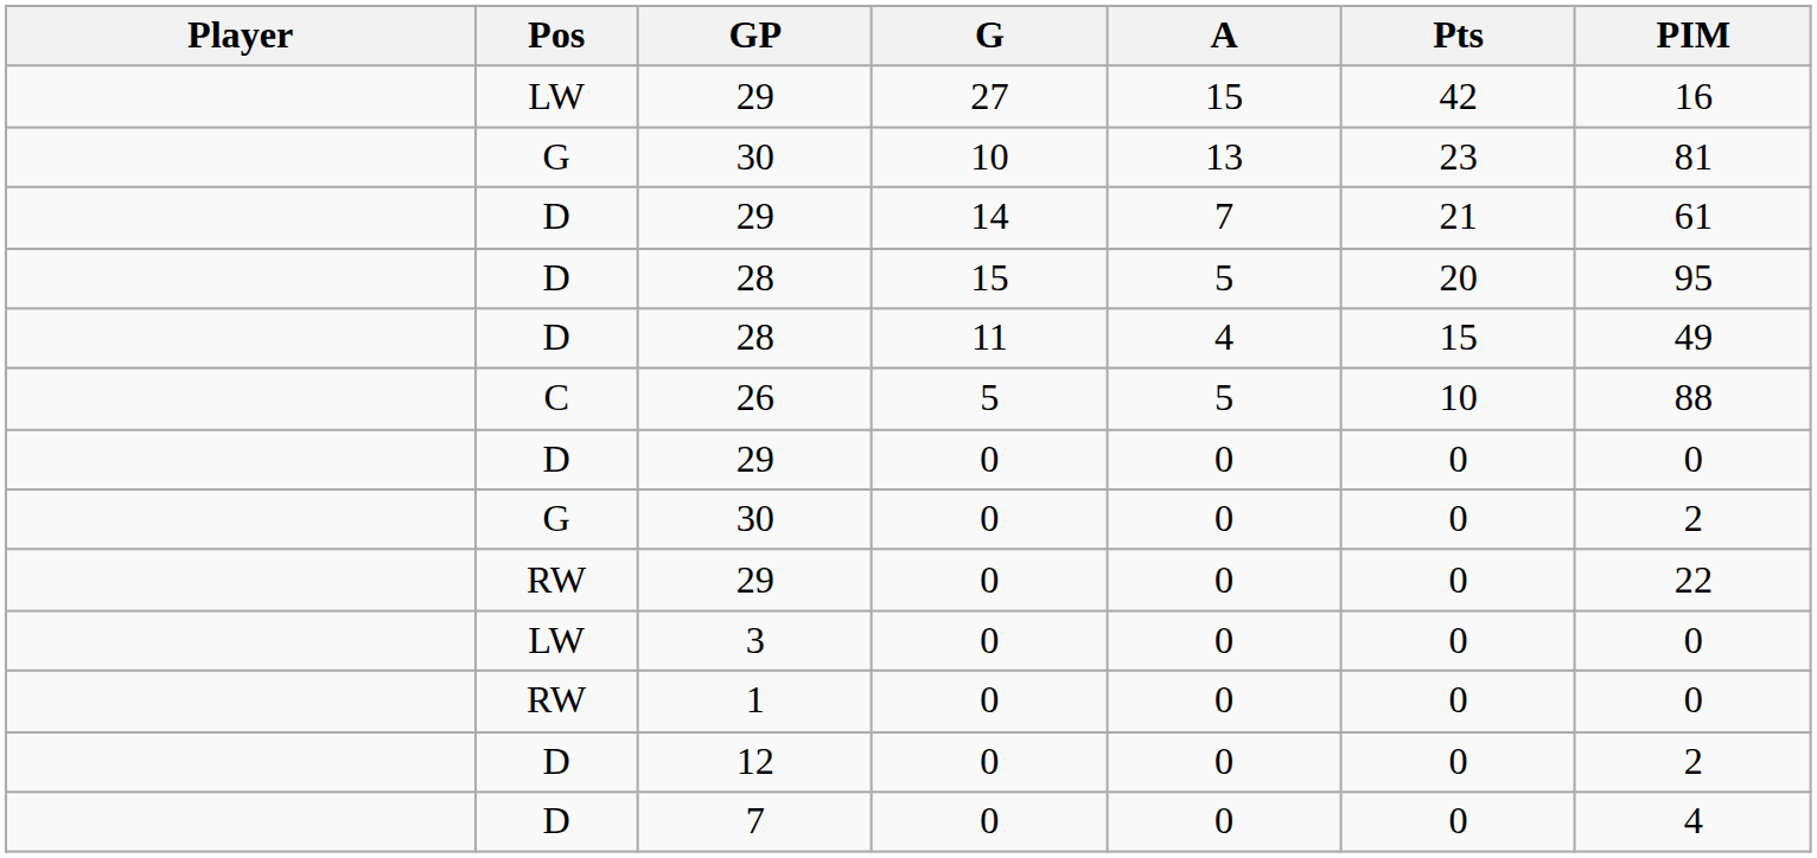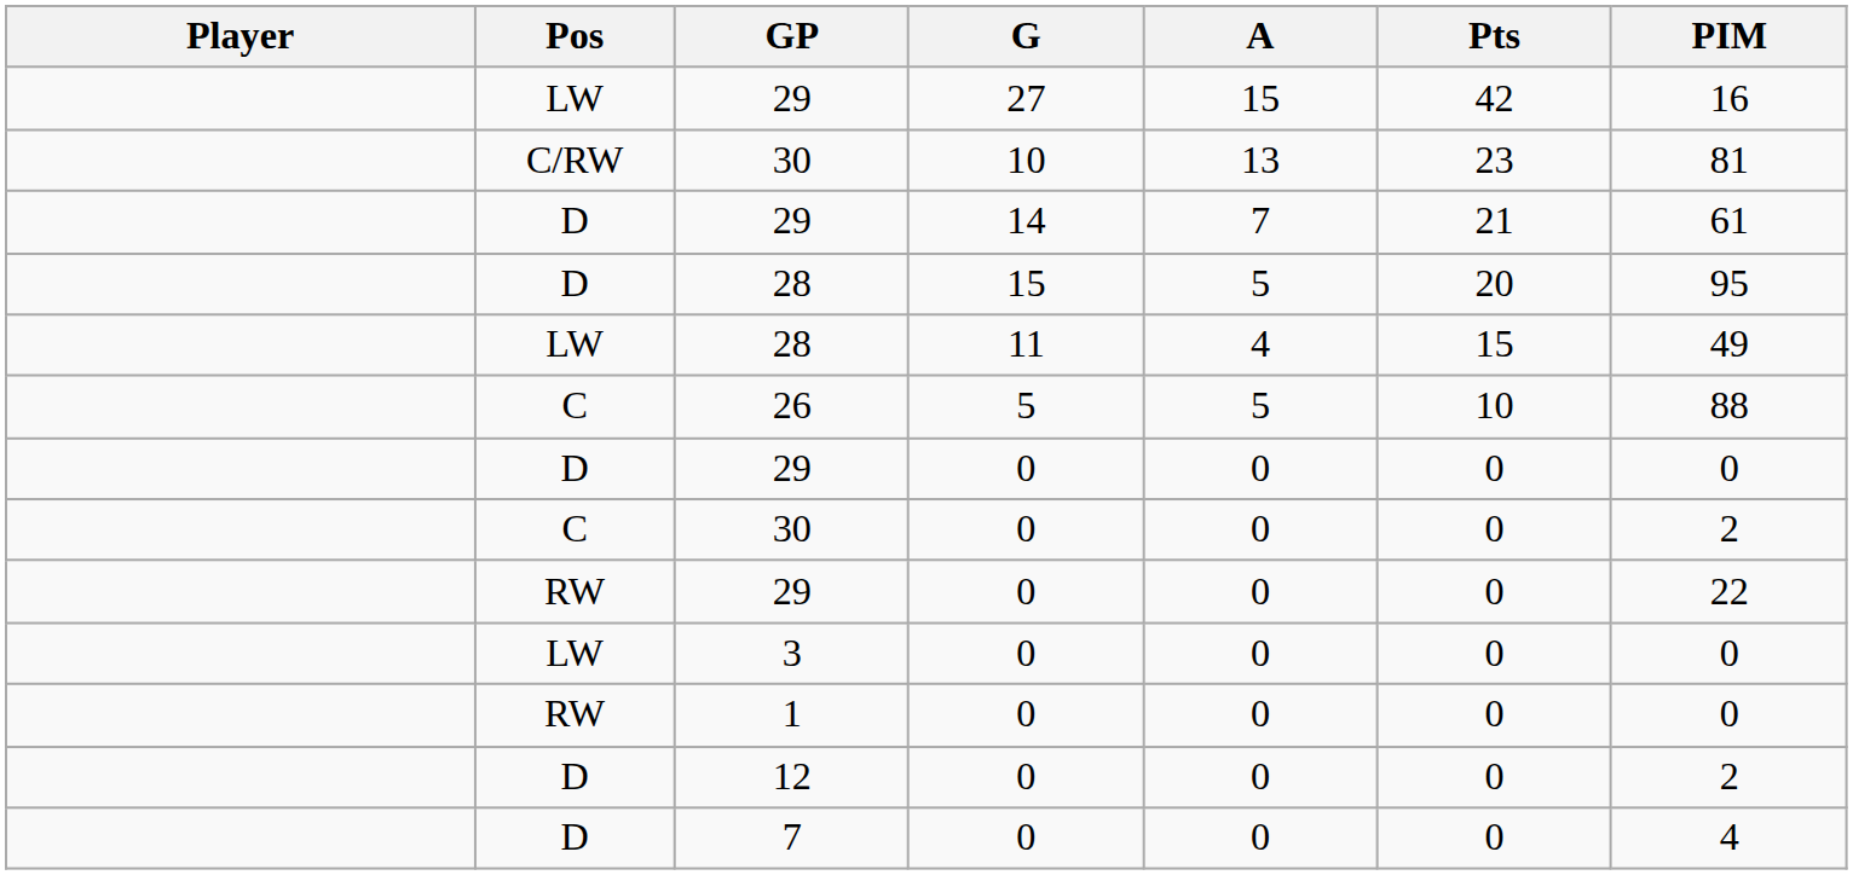 <table class="wikitable sortable" width="60%">
 <tr ALIGN="center">
 <th bgcolor="#DDDDFF" width="10%">Player</th>
 <th bgcolor="#DDDDFF" width="3%" title="Position">Pos</th>
 <th bgcolor="#DDDDFF" width="5%" title="Games played">GP</th>
 <th bgcolor="#DDDDFF" width="5%" title="Goals">G</th>
 <th bgcolor="#DDDDFF" width="5%" title="Assists">A</th>
 <th bgcolor="#DDDDFF" width="5%" title="Points">Pts</th>
 <th bgcolor="#DDDDFF" width="5%" title="Penalties in Minutes">PIM</th>
 </tr>
 <tr align="center">
 <td align="right"></td>
 <td>LW</td>
 <td>29</td>
 <td>27</td>
 <td>15</td>
 <td>42</td>
 <td>16</td>
 </tr>
 <tr align="center">
 <td align="right"></td>
-<td>G</td>
+<td>C/RW</td>
 <td>30</td>
 <td>10</td>
 <td>13</td>
 <td>23</td>
 <td>81</td>
 </tr>
 <tr align="center">
 <td align="right"></td>
 <td>D</td>
 <td>29</td>
 <td>14</td>
 <td>7</td>
 <td>21</td>
 <td>61</td>
 </tr>
 <tr align="center">
 <td align="right"></td>
 <td>D</td>
 <td>28</td>
 <td>15</td>
 <td>5</td>
 <td>20</td>
 <td>95</td>
 </tr>
 <tr align="center">
 <td align="right"></td>
-<td>D</td>
+<td>LW</td>
 <td>28</td>
 <td>11</td>
 <td>4</td>
 <td>15</td>
 <td>49</td>
 </tr>
 <tr align="center">
 <td align="right"></td>
 <td>C</td>
 <td>26</td>
 <td>5</td>
 <td>5</td>
 <td>10</td>
 <td>88</td>
 </tr>
 <tr align="center">
 <td align="right"></td>
 <td>D</td>
 <td>29</td>
 <td>0</td>
 <td>0</td>
 <td>0</td>
 <td>0</td>
 </tr>
 <tr align="center">
 <td align="right"></td>
-<td>G</td>
+<td>C</td>
 <td>30</td>
 <td>0</td>
 <td>0</td>
 <td>0</td>
 <td>2</td>
 </tr>
 <tr align="center">
 <td align="right"></td>
 <td>RW</td>
 <td>29</td>
 <td>0</td>
 <td>0</td>
 <td>0</td>
 <td>22</td>
 </tr>
 <tr align="center">
 <td align="right"></td>
 <td>LW</td>
 <td>3</td>
 <td>0</td>
 <td>0</td>
 <td>0</td>
 <td>0</td>
 </tr>
 <tr align="center">
 <td align="right"></td>
 <td>RW</td>
 <td>1</td>
 <td>0</td>
 <td>0</td>
 <td>0</td>
 <td>0</td>
 </tr>
 <tr align="center">
 <td align="right"></td>
 <td>D</td>
 <td>12</td>
 <td>0</td>
 <td>0</td>
 <td>0</td>
 <td>2</td>
 </tr>
 <tr align="center">
 <td align="right"></td>
 <td>D</td>
 <td>7</td>
 <td>0</td>
 <td>0</td>
 <td>0</td>
 <td>4</td>
 </tr>
 </table>
